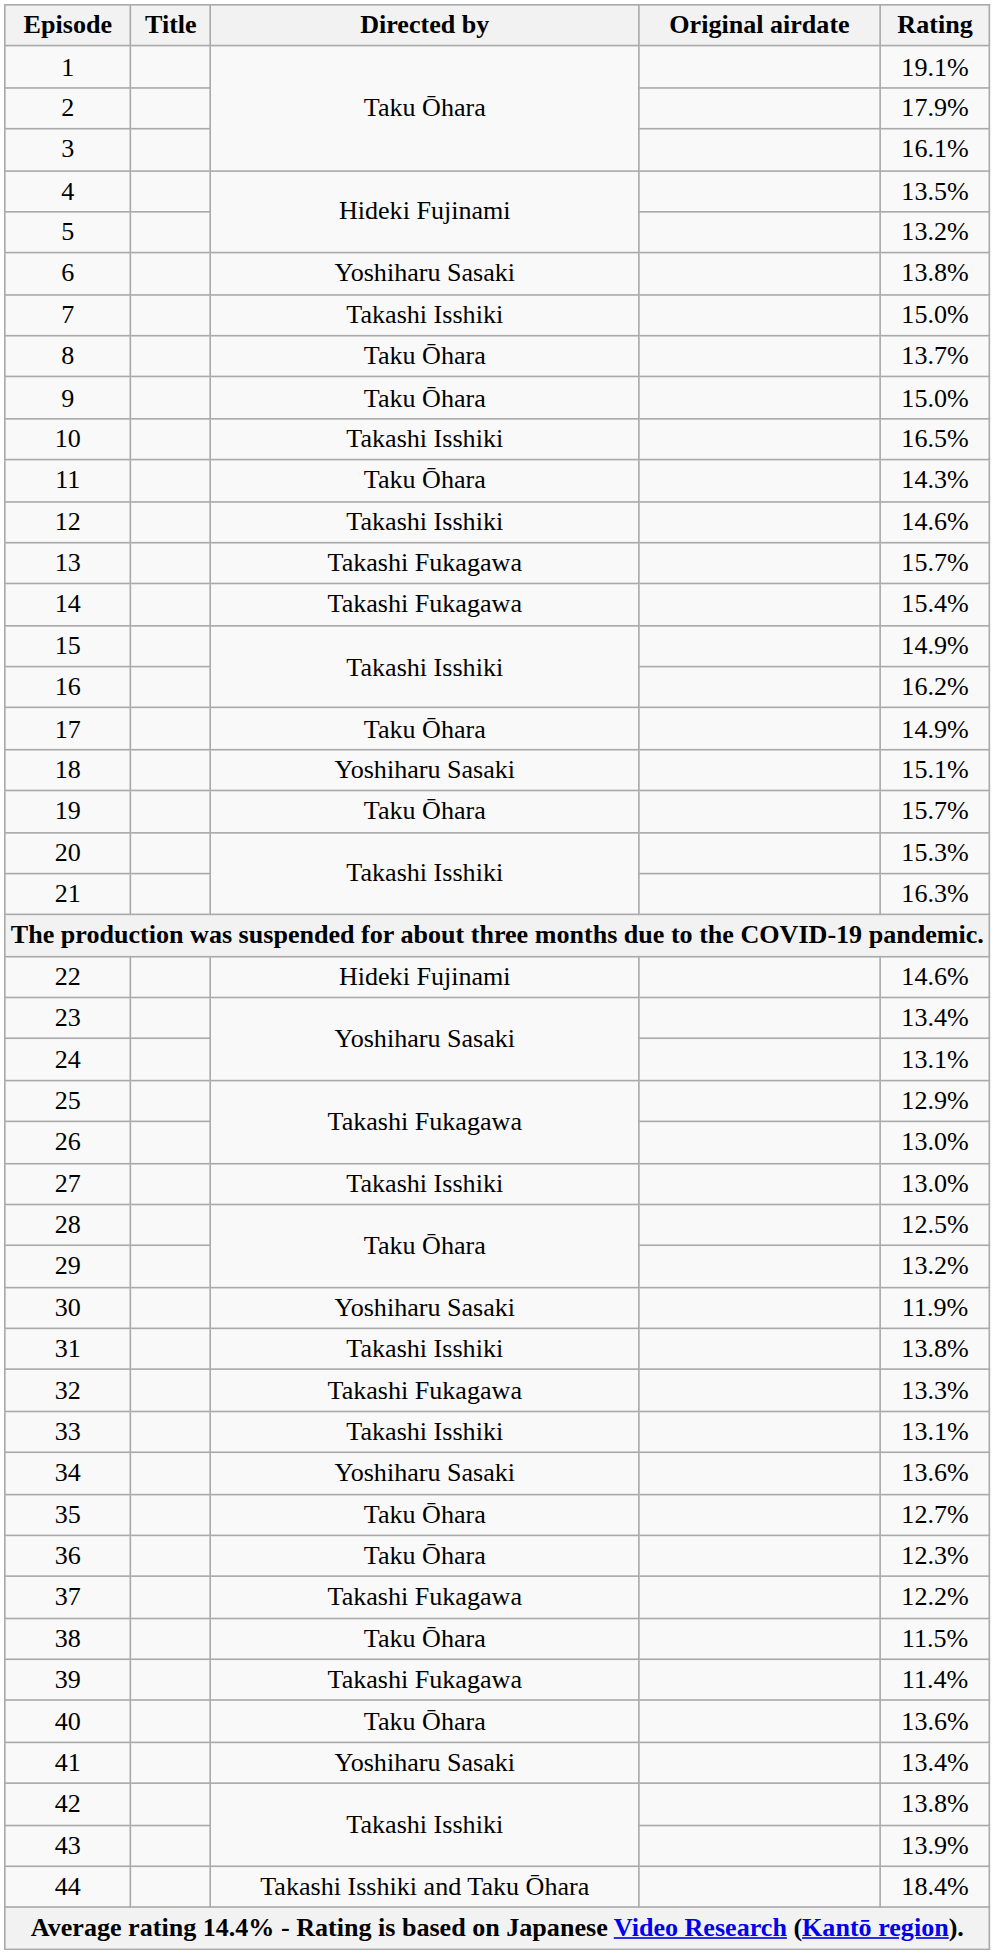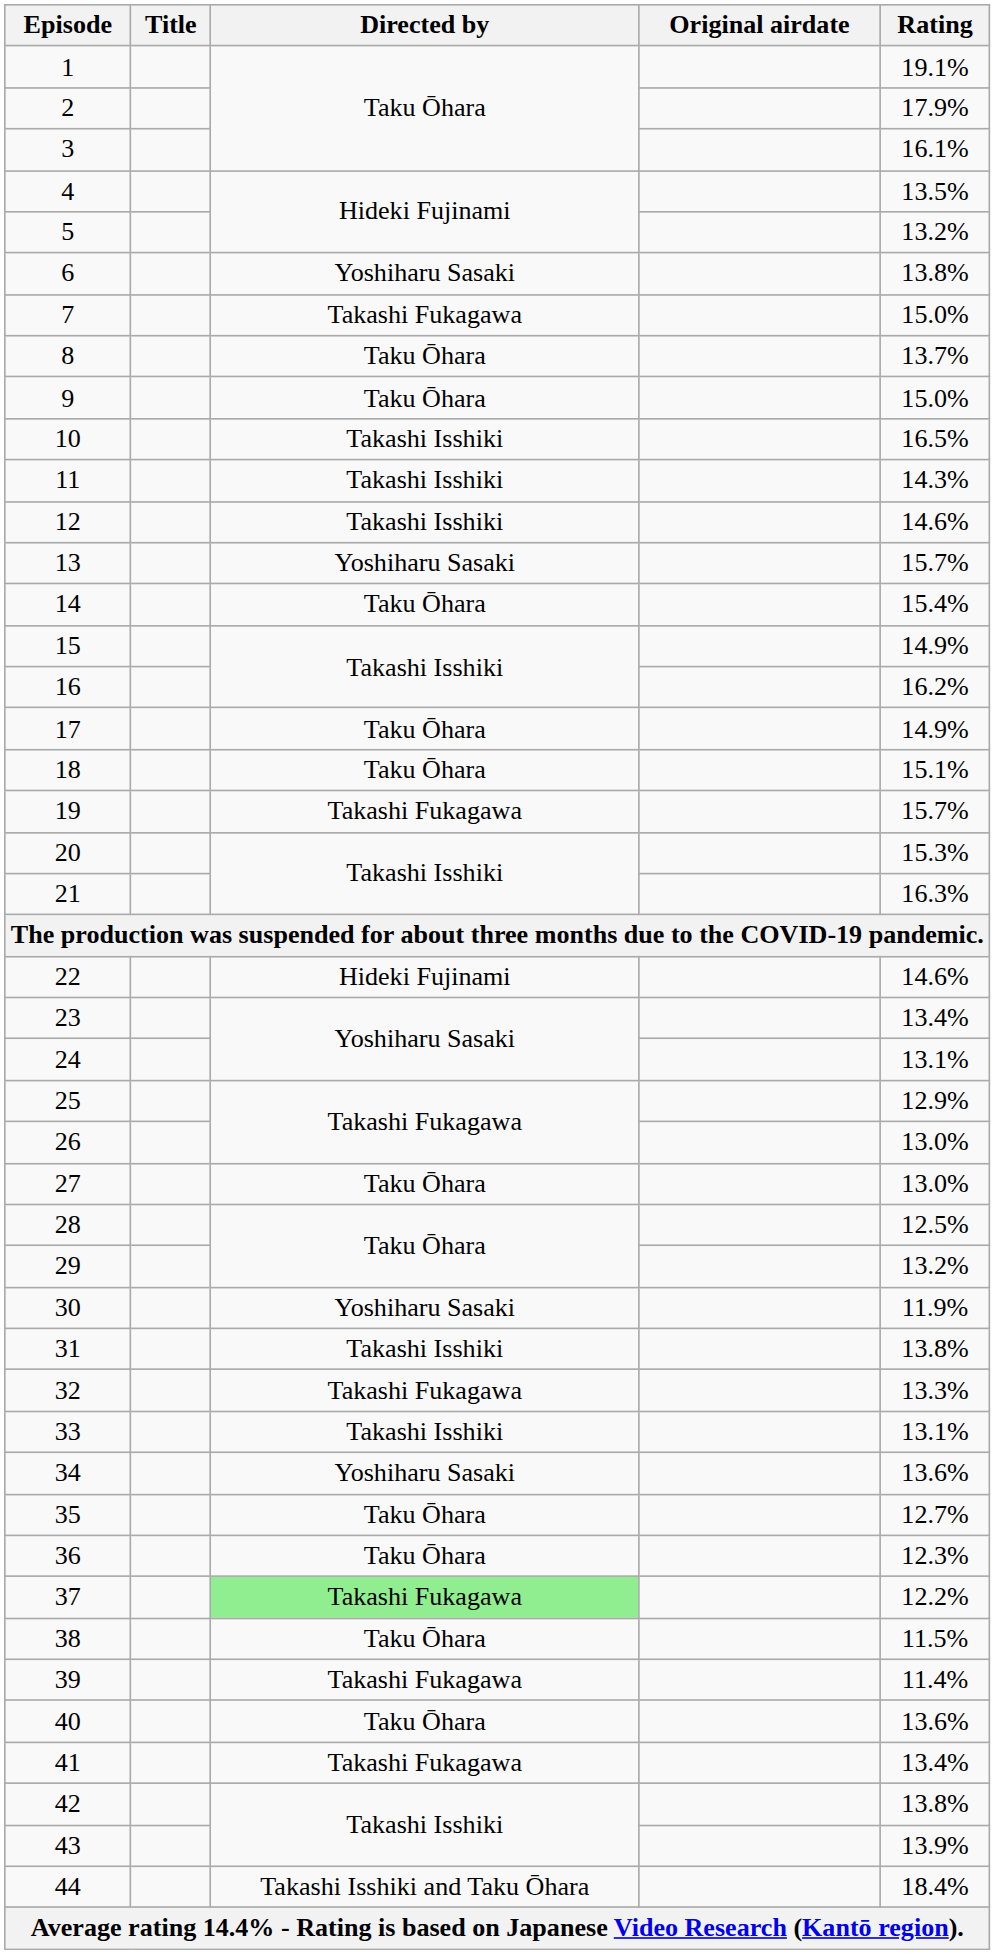 <table class="wikitable" style="text-align: center;">
 <tr>
 <th>Episode</th>
 <th>Title</th>
 <th>Directed by</th>
 <th>Original airdate</th>
 <th>Rating</th>
 </tr>
 <tr>
 <td>1</td>
 <td></td>
 <td rowspan=3>Taku Ōhara</td>
 <td></td>
 <td><span>19.1%</span></td>
 </tr>
 <tr>
 <td>2</td>
 <td></td>
 <td></td>
 <td>17.9%</td>
 </tr>
 <tr>
 <td>3</td>
 <td></td>
 <td></td>
 <td>16.1%</td>
 </tr>
 <tr>
 <td>4</td>
 <td></td>
 <td rowspan=2>Hideki Fujinami</td>
 <td></td>
 <td>13.5%</td>
 </tr>
 <tr>
 <td>5</td>
 <td></td>
 <td></td>
 <td>13.2%</td>
 </tr>
 <tr>
 <td>6</td>
 <td></td>
 <td>Yoshiharu Sasaki</td>
 <td></td>
 <td>13.8%</td>
 </tr>
 <tr>
 <td>7</td>
 <td></td>
-<td>Takashi Isshiki</td>
+<td>Takashi Fukagawa</td>
 <td></td>
 <td>15.0%</td>
 </tr>
 <tr>
 <td>8</td>
 <td></td>
 <td>Taku Ōhara</td>
 <td></td>
 <td>13.7%</td>
 </tr>
 <tr>
 <td>9</td>
 <td></td>
 <td>Taku Ōhara</td>
 <td></td>
 <td>15.0%</td>
 </tr>
 <tr>
 <td>10</td>
 <td></td>
 <td>Takashi Isshiki</td>
 <td></td>
 <td>16.5%</td>
 </tr>
 <tr>
 <td>11</td>
 <td></td>
-<td>Taku Ōhara</td>
+<td>Takashi Isshiki</td>
 <td></td>
 <td>14.3%</td>
 </tr>
 <tr>
 <td>12</td>
 <td></td>
 <td>Takashi Isshiki</td>
 <td></td>
 <td>14.6%</td>
 </tr>
 <tr>
 <td>13</td>
 <td></td>
-<td>Takashi Fukagawa</td>
+<td>Yoshiharu Sasaki</td>
 <td></td>
 <td>15.7%</td>
 </tr>
 <tr>
 <td>14</td>
 <td></td>
-<td>Takashi Fukagawa</td>
+<td>Taku Ōhara</td>
 <td></td>
 <td>15.4%</td>
 </tr>
 <tr>
 <td>15</td>
 <td></td>
 <td rowspan=2>Takashi Isshiki</td>
 <td></td>
 <td>14.9%</td>
 </tr>
 <tr>
 <td>16</td>
 <td></td>
 <td></td>
 <td>16.2%</td>
 </tr>
 <tr>
 <td>17</td>
 <td></td>
 <td>Taku Ōhara</td>
 <td></td>
 <td>14.9%</td>
 </tr>
 <tr>
 <td>18</td>
 <td></td>
-<td>Yoshiharu Sasaki</td>
+<td>Taku Ōhara</td>
 <td></td>
 <td>15.1%</td>
 </tr>
 <tr>
 <td>19</td>
 <td></td>
-<td>Taku Ōhara</td>
+<td>Takashi Fukagawa</td>
 <td></td>
 <td>15.7%</td>
 </tr>
 <tr>
 <td>20</td>
 <td></td>
 <td rowspan=2>Takashi Isshiki</td>
 <td></td>
 <td>15.3%</td>
 </tr>
 <tr>
 <td>21</td>
 <td></td>
 <td></td>
 <td>16.3%</td>
 </tr>
 <tr>
 <th colspan="5">The production was suspended for about three months due to the COVID-19 pandemic.</th>
 </tr>
 <tr>
 <td>22</td>
 <td></td>
 <td>Hideki Fujinami</td>
 <td></td>
 <td>14.6%</td>
 </tr>
 <tr>
 <td>23</td>
 <td></td>
 <td rowspan=2>Yoshiharu Sasaki</td>
 <td></td>
 <td>13.4%</td>
 </tr>
 <tr>
 <td>24</td>
 <td></td>
 <td></td>
 <td>13.1%</td>
 </tr>
 <tr>
 <td>25</td>
 <td></td>
 <td rowspan=2>Takashi Fukagawa</td>
 <td></td>
 <td>12.9%</td>
 </tr>
 <tr>
 <td>26</td>
 <td></td>
 <td></td>
 <td>13.0%</td>
 </tr>
 <tr>
 <td>27</td>
 <td></td>
-<td>Takashi Isshiki</td>
+<td>Taku Ōhara</td>
 <td></td>
 <td>13.0%</td>
 </tr>
 <tr>
 <td>28</td>
 <td></td>
 <td rowspan=2>Taku Ōhara</td>
 <td></td>
 <td>12.5%</td>
 </tr>
 <tr>
 <td>29</td>
 <td></td>
 <td></td>
 <td>13.2%</td>
 </tr>
 <tr>
 <td>30</td>
 <td></td>
 <td>Yoshiharu Sasaki</td>
 <td></td>
 <td>11.9%</td>
 </tr>
 <tr>
 <td>31</td>
 <td></td>
 <td>Takashi Isshiki</td>
 <td></td>
 <td>13.8%</td>
 </tr>
 <tr>
 <td>32</td>
 <td></td>
 <td>Takashi Fukagawa</td>
 <td></td>
 <td>13.3%</td>
 </tr>
 <tr>
 <td>33</td>
 <td></td>
 <td>Takashi Isshiki</td>
 <td></td>
 <td>13.1%</td>
 </tr>
 <tr>
 <td>34</td>
 <td></td>
 <td>Yoshiharu Sasaki</td>
 <td></td>
 <td>13.6%</td>
 </tr>
 <tr>
 <td>35</td>
 <td></td>
 <td>Taku Ōhara</td>
 <td></td>
 <td>12.7%</td>
 </tr>
 <tr>
 <td>36</td>
 <td></td>
 <td>Taku Ōhara</td>
 <td></td>
 <td>12.3%</td>
 </tr>
 <tr>
 <td>37</td>
 <td></td>
-<td>Takashi Fukagawa</td>
+<td style="background: lightgreen;">Takashi Fukagawa</td>
 <td></td>
 <td>12.2%</td>
 </tr>
 <tr>
 <td>38</td>
 <td></td>
 <td>Taku Ōhara</td>
 <td></td>
 <td>11.5%</td>
 </tr>
 <tr>
 <td>39</td>
 <td></td>
 <td>Takashi Fukagawa</td>
 <td></td>
 <td><span>11.4%</span></td>
 </tr>
 <tr>
 <td>40</td>
 <td></td>
 <td>Taku Ōhara</td>
 <td></td>
 <td>13.6%</td>
 </tr>
 <tr>
 <td>41</td>
 <td></td>
-<td>Yoshiharu Sasaki</td>
+<td>Takashi Fukagawa</td>
 <td></td>
 <td>13.4%</td>
 </tr>
 <tr>
 <td>42</td>
 <td></td>
 <td rowspan=2>Takashi Isshiki</td>
 <td></td>
 <td>13.8%</td>
 </tr>
 <tr>
 <td>43</td>
 <td></td>
 <td></td>
 <td>13.9%</td>
 </tr>
 <tr>
 <td>44</td>
 <td></td>
 <td>Takashi Isshiki and Taku Ōhara</td>
 <td></td>
 <td>18.4%</td>
 </tr>
 <tr>
 <th colspan="5">Average rating 14.4% - Rating is based on Japanese <a href='#'>Video Research</a> (<a href='#'>Kantō region</a>).</th>
 </tr>
 </table>
